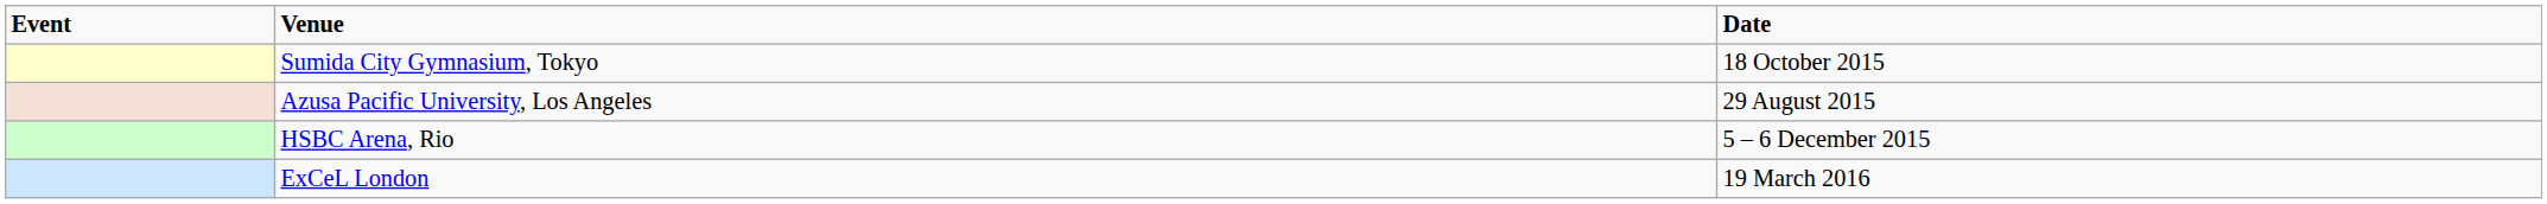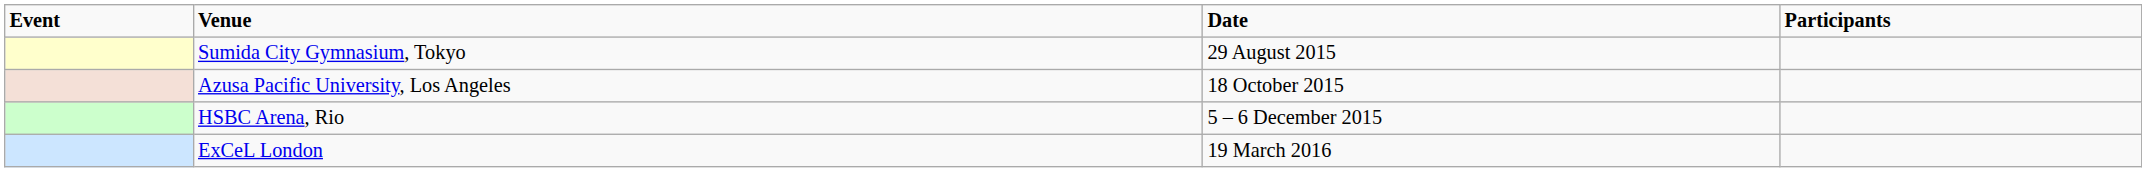 <table class="wikitable" style="text-align: left; font-size: 94%; width: 100%;">
 <tr>
 <td><strong>Event</strong></td>
 <td><strong>Venue</strong></td>
 <td><strong>Date</strong></td>
+<td><strong>Participants</strong></td>
 </tr>
 <tr>
 <th scope="row" align="center" style="background: #ffffcc;  text-align: left"></th>
 <td><a href='#'>Sumida City Gymnasium</a>, Tokyo</td>
-<td>18 October 2015</td>
+<td>29 August 2015</td>
+<td></td>
 </tr>
 <tr>
 <th scope="row" align="center" style="background: #f4e0d7;  text-align: left"></th>
 <td><a href='#'>Azusa Pacific University</a>, Los Angeles</td>
-<td>29 August 2015</td>
+<td>18 October 2015</td>
+<td></td>
 </tr>
 <tr>
 <th scope="row" align="center" style="background: #ccffcc;  text-align: left"></th>
 <td><a href='#'>HSBC Arena</a>, Rio</td>
 <td>5 – 6 December 2015</td>
+<td></td>
 </tr>
 <tr>
 <th scope="row" align="center" style="background: #cce6ff;  text-align: left"></th>
 <td><a href='#'>ExCeL London</a></td>
 <td>19 March 2016</td>
+<td></td>
 </tr>
 </table>
